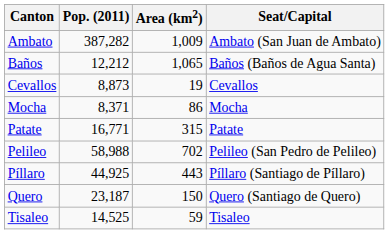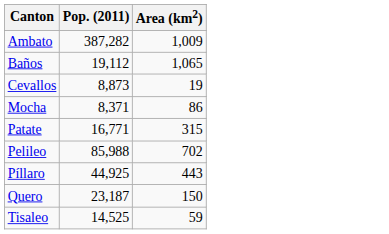 <table class="wikitable sortable">
 <tr>
 <th>Canton</th>
 <th>Pop. (2011)</th>
 <th>Area (km<sup>2</sup>)</th>
-<th>Seat/Capital</th>
 </tr>
 <tr>
 <td><a href='#'>Ambato</a></td>
 <td align=right>387,282</td>
 <td align=right>1,009</td>
-<td><a href='#'>Ambato</a> (San Juan de Ambato)</td>
 </tr>
 <tr>
 <td><a href='#'>Baños</a></td>
-<td align=right>12,212</td>
+<td align=right>19,112</td>
 <td align=right>1,065</td>
-<td><a href='#'>Baños</a> (Baños de Agua Santa)</td>
 </tr>
 <tr>
 <td><a href='#'>Cevallos</a></td>
 <td align=right>8,873</td>
 <td align=right>19</td>
-<td><a href='#'>Cevallos</a></td>
 </tr>
 <tr>
 <td><a href='#'>Mocha</a></td>
 <td align=right>8,371</td>
 <td align=right>86</td>
-<td><a href='#'>Mocha</a></td>
 </tr>
 <tr>
 <td><a href='#'>Patate</a></td>
 <td align=right>16,771</td>
 <td align=right>315</td>
-<td><a href='#'>Patate</a></td>
 </tr>
 <tr>
 <td><a href='#'>Pelileo</a></td>
-<td align=right>58,988</td>
+<td align=right>85,988</td>
 <td align=right>702</td>
-<td><a href='#'>Pelileo</a>  (San Pedro de Pelileo)</td>
 </tr>
 <tr>
 <td><a href='#'>Píllaro</a></td>
 <td align=right>44,925</td>
 <td align=right>443</td>
-<td><a href='#'>Píllaro</a> (Santiago de Píllaro)</td>
 </tr>
 <tr>
 <td><a href='#'>Quero</a></td>
 <td align=right>23,187</td>
 <td align=right>150</td>
-<td><a href='#'>Quero</a> (Santiago de Quero)</td>
 </tr>
 <tr>
 <td><a href='#'>Tisaleo</a></td>
 <td align=right>14,525</td>
 <td align=right>59</td>
-<td><a href='#'>Tisaleo</a></td>
 </tr>
 </table>
